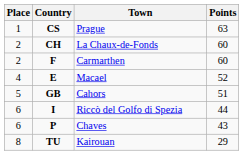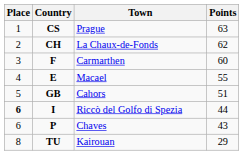 <table class="wikitable" style="text-align;">
 <tr>
 <th width="25">Place</th>
 <th width="25">Country</th>
 <th width="200">Town</th>
 <th width="25">Points</th>
 </tr>
 <tr>
 <td align="center">1</td>
 <td align="center"><strong>CS</strong></td>
 <td align="left"><a href='#'>Prague</a></td>
 <td align="center">63</td>
 </tr>
 <tr>
 <td align="center">2</td>
 <td align="center"><strong>CH</strong></td>
 <td align="left"><a href='#'>La Chaux-de-Fonds</a></td>
-<td align="center">60</td>
+<td align="center">62</td>
 </tr>
 <tr>
-<td align="center">2</td>
+<td align="center">3</td>
 <td align="center"><strong>F</strong></td>
 <td align="left"><a href='#'>Carmarthen</a></td>
 <td align="center">60</td>
 </tr>
 <tr>
 <td align="center">4</td>
 <td align="center"><strong>E</strong></td>
 <td align="left"><a href='#'>Macael</a></td>
-<td align="center">52</td>
+<td align="center">55</td>
 </tr>
 <tr>
 <td align="center">5</td>
 <td align="center"><strong>GB</strong></td>
 <td align="left"><a href='#'>Cahors</a></td>
 <td align="center">51</td>
 </tr>
 <tr>
-<td align="center">6</td>
+<td align="center"><strong>6</strong></td>
 <td align="center"><strong>I</strong></td>
 <td align="left"><a href='#'>Riccò del Golfo di Spezia</a></td>
 <td align="center">44</td>
 </tr>
 <tr>
 <td align="center">6</td>
 <td align="center"><strong>P</strong></td>
 <td align="left"><a href='#'>Chaves</a></td>
 <td align="center">43</td>
 </tr>
 <tr>
 <td align="center">8</td>
 <td align="center"><strong>TU</strong></td>
 <td align="left"><a href='#'>Kairouan</a></td>
 <td align="center">29</td>
 </tr>
 </table>
